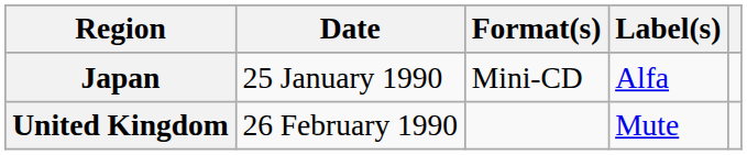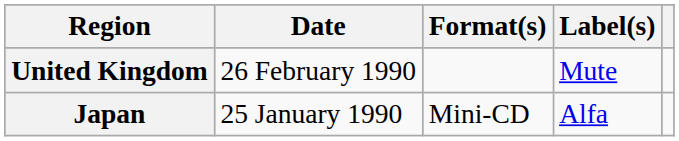 <table class="wikitable plainrowheaders">
 <tr>
 <th scope="col">Region</th>
 <th scope="col">Date</th>
 <th scope="col">Format(s)</th>
 <th scope="col">Label(s)</th>
 <th scope="col"></th>
 </tr>
 <tr>
+<th scope="row">United Kingdom</th>
+<td>26 February 1990</td>
+<td></td>
+<td><a href='#'>Mute</a></td>
+<td></td>
+</tr>
+<tr>
 <th scope="row">Japan</th>
 <td>25 January 1990</td>
 <td>Mini-CD</td>
 <td><a href='#'>Alfa</a></td>
 <td></td>
 </tr>
-<tr>
-<th scope="row">United Kingdom</th>
-<td>26 February 1990</td>
-<td></td>
-<td><a href='#'>Mute</a></td>
-<td></td>
-</tr>
 </table>
